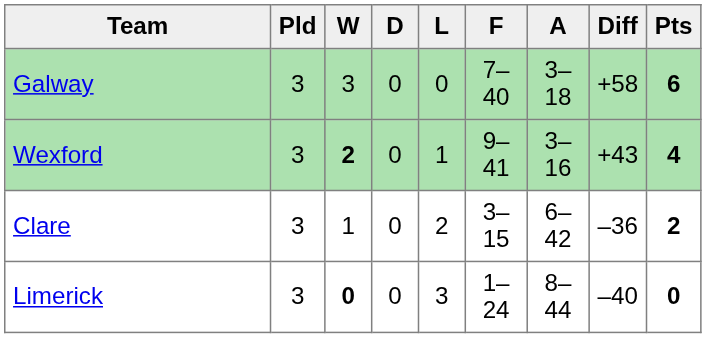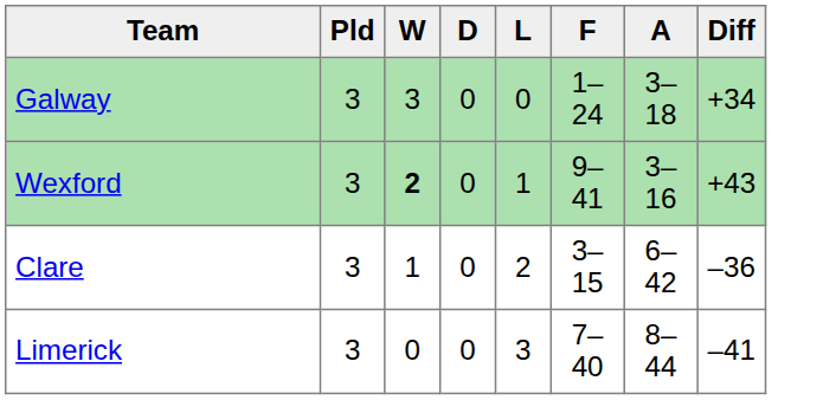 <table style=border-collapse:collapse border=1 cellspacing=0 cellpadding=5>
 <tr align=center bgcolor=#efefef>
 <th width=165>Team</th>
 <th width=20>Pld</th>
 <th width=20>W</th>
 <th width=20>D</th>
 <th width=20>L</th>
 <th width=30>F</th>
 <th width=30>A</th>
 <th width=20>Diff</th>
-<th width=20>Pts</th>
 </tr>
 <tr align=center style="background:#ACE1AF;">
 <td style="text-align:left;"><a href='#'>Galway</a></td>
 <td>3</td>
 <td>3</td>
 <td>0</td>
 <td>0</td>
-<td>7–40</td>
+<td>1–24</td>
 <td>3–18</td>
-<td>+58</td>
-<td><strong>6</strong></td>
+<td>+34</td>
 </tr>
 <tr align=center style="background:#ACE1AF;">
 <td style="text-align:left;"><a href='#'>Wexford</a></td>
 <td>3</td>
 <td><strong>2</strong></td>
 <td>0</td>
 <td>1</td>
 <td>9–41</td>
 <td>3–16</td>
 <td>+43</td>
-<td><strong>4</strong></td>
 </tr>
 <tr align=center style="background:#FFFFFF;">
 <td style="text-align:left;"><a href='#'>Clare</a></td>
 <td>3</td>
 <td>1</td>
 <td>0</td>
 <td>2</td>
 <td>3–15</td>
 <td>6–42</td>
 <td>–36</td>
-<td><strong>2</strong></td>
 </tr>
 <tr align=center style="background:#FFFFFF;">
 <td style="text-align:left;"><a href='#'>Limerick</a></td>
 <td>3</td>
-<td><strong>0</strong></td>
+<td>0</td>
 <td>0</td>
 <td>3</td>
-<td>1–24</td>
+<td>7–40</td>
 <td>8–44</td>
-<td>–40</td>
-<td><strong>0</strong></td>
+<td>–41</td>
 </tr>
 </table>
